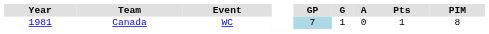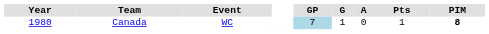 <table border="0" cellpadding="1" cellspacing="0" style="text-align:center; width:50em">
 <tr style="text-align:center; background:#e0e0e0;">
 <th>Year</th>
 <th>Team</th>
 <th>Event</th>
 <th rowspan="99" style="background:#fff;"> </th>
 <th>GP</th>
 <th>G</th>
 <th>A</th>
 <th>Pts</th>
 <th>PIM</th>
 </tr>
 <tr>
-<td><a href='#'>1981</a></td>
+<td><a href='#'>1980</a></td>
 <td><a href='#'>Canada</a></td>
 <td><a href='#'>WC</a></td>
 <td style="background: lightblue;">7</td>
 <td>1</td>
 <td>0</td>
 <td>1</td>
-<td>8</td>
+<td><strong>8</strong></td>
 </tr>
 </table>
